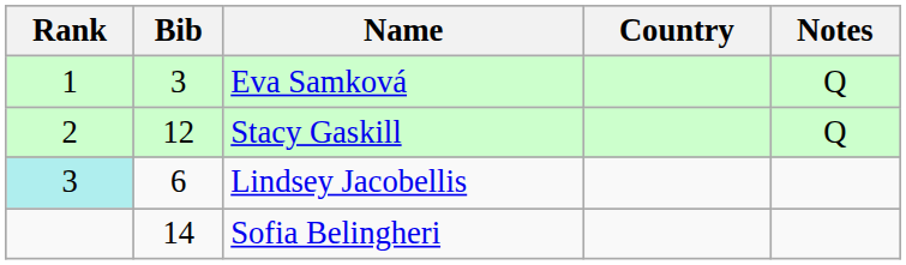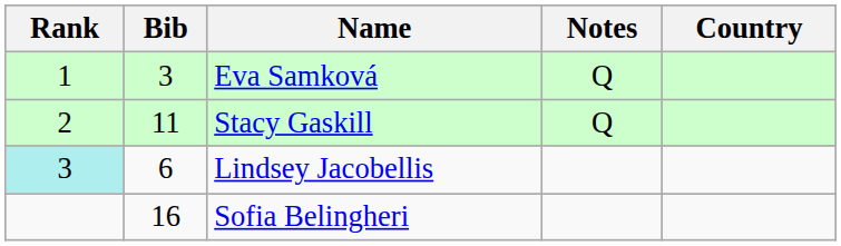 <table class="wikitable" style="text-align:center; width:450px">
 <tr>
 <th>Rank</th>
 <th>Bib</th>
 <th>Name</th>
+<th>Notes</th>
 <th>Country</th>
-<th>Notes</th>
 </tr>
 <tr bgcolor=ccffcc>
 <td>1</td>
 <td>3</td>
 <td align=left><a href='#'>Eva Samková</a></td>
+<td>Q</td>
 <td align=left></td>
-<td>Q</td>
 </tr>
 <tr bgcolor=ccffcc>
 <td>2</td>
-<td>12</td>
+<td>11</td>
 <td align=left><a href='#'>Stacy Gaskill</a></td>
+<td>Q</td>
 <td align=left></td>
-<td>Q</td>
 </tr>
 <tr>
 <td style="background: paleturquoise;">3</td>
 <td>6</td>
 <td align=left><a href='#'>Lindsey Jacobellis</a></td>
+<td></td>
 <td align=left></td>
-<td></td>
 </tr>
 <tr>
 <td></td>
-<td>14</td>
+<td>16</td>
 <td align=left><a href='#'>Sofia Belingheri</a></td>
+<td></td>
 <td align=left></td>
-<td></td>
 </tr>
 </table>
